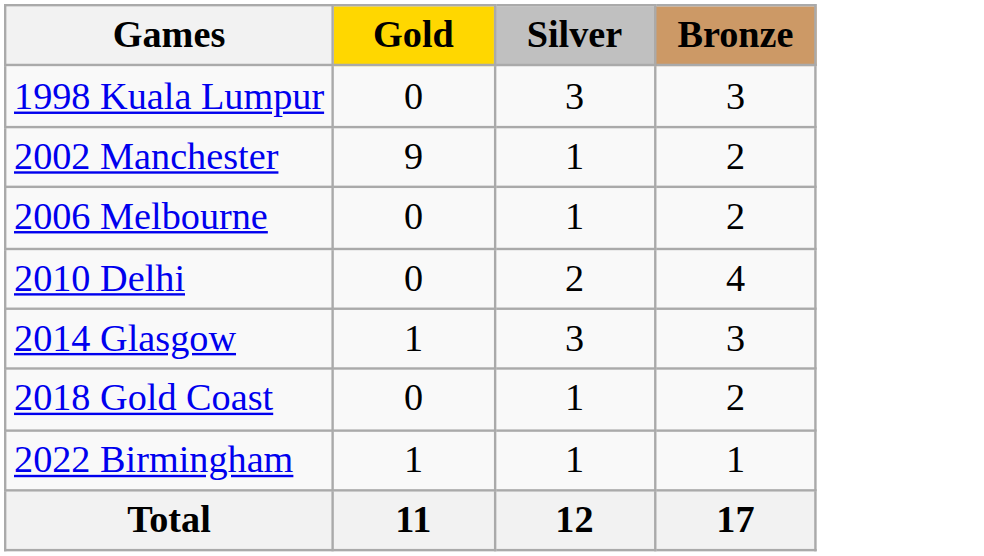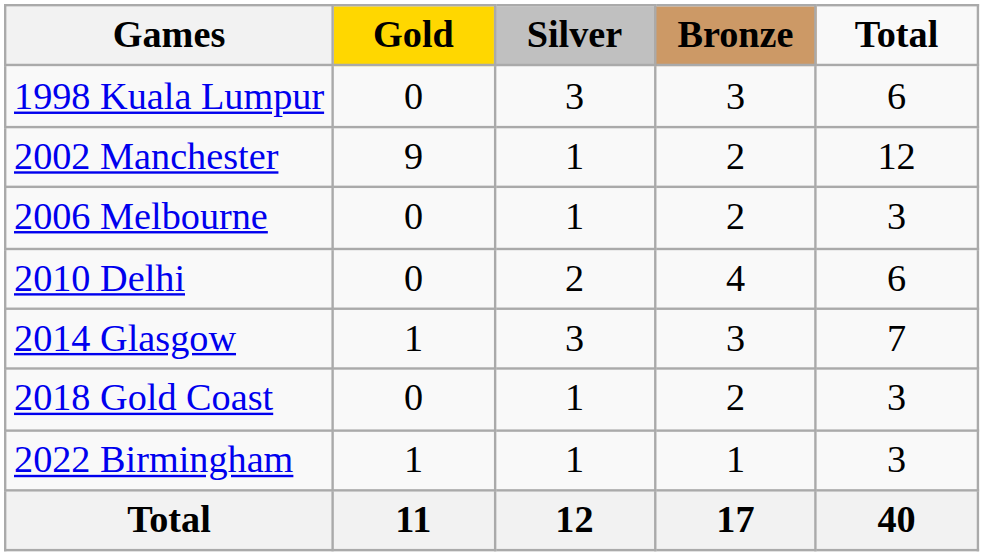 <table class="wikitable" style="text-align:center">
 <tr>
 <th>Games</th>
 <td width=60 bgcolor=gold><strong>Gold</strong></td>
 <td width=60 bgcolor=silver><strong>Silver</strong></td>
 <td width=60 bgcolor=cc9966><strong>Bronze</strong></td>
+<td width=60><strong>Total</strong></td>
 </tr>
 <tr>
 <td align=left><a href='#'>1998 Kuala Lumpur</a></td>
 <td>0</td>
 <td>3</td>
 <td>3</td>
+<td>6</td>
 </tr>
 <tr>
 <td align=left><a href='#'>2002 Manchester</a></td>
 <td>9</td>
 <td>1</td>
 <td>2</td>
+<td>12</td>
 </tr>
 <tr>
 <td align=left><a href='#'>2006 Melbourne</a></td>
 <td>0</td>
 <td>1</td>
 <td>2</td>
+<td>3</td>
 </tr>
 <tr>
 <td align=left><a href='#'>2010 Delhi</a></td>
 <td>0</td>
 <td>2</td>
 <td>4</td>
+<td>6</td>
 </tr>
 <tr>
 <td align=left><a href='#'>2014 Glasgow</a></td>
 <td>1</td>
 <td>3</td>
 <td>3</td>
+<td>7</td>
 </tr>
 <tr>
 <td align=left><a href='#'>2018 Gold Coast</a></td>
 <td>0</td>
 <td>1</td>
 <td>2</td>
+<td>3</td>
 </tr>
 <tr>
 <td align=left><a href='#'>2022 Birmingham</a></td>
 <td>1</td>
 <td>1</td>
 <td>1</td>
+<td>3</td>
 </tr>
 <tr>
 <th>Total</th>
 <th>11</th>
 <th>12</th>
 <th>17</th>
+<th>40</th>
 </tr>
 </table>
